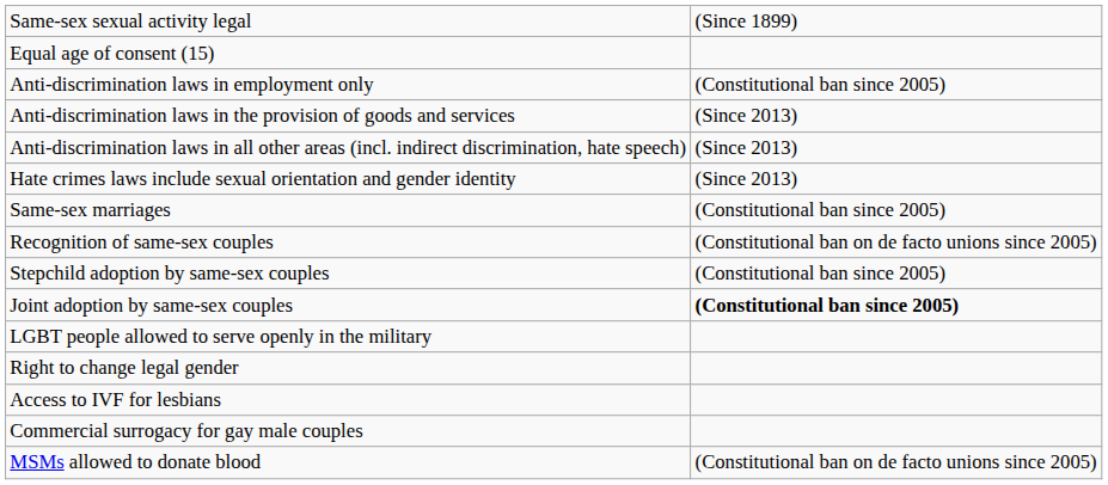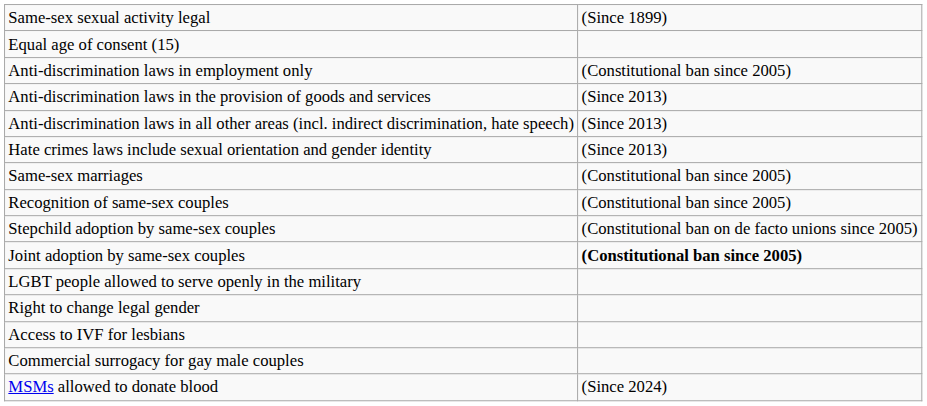 <table class="wikitable">
 <tr>
 <td>Same-sex sexual activity legal</td>
 <td> (Since 1899)</td>
 </tr>
 <tr>
 <td>Equal age of consent (15)</td>
 <td></td>
 </tr>
 <tr>
 <td>Anti-discrimination laws in employment only</td>
 <td> (Constitutional ban since 2005)</td>
 </tr>
 <tr>
 <td>Anti-discrimination laws in the provision of goods and services</td>
 <td> (Since 2013)</td>
 </tr>
 <tr>
 <td>Anti-discrimination laws in all other areas (incl. indirect discrimination, hate speech)</td>
 <td> (Since 2013)</td>
 </tr>
 <tr>
 <td>Hate crimes laws include sexual orientation and gender identity</td>
 <td> (Since 2013)</td>
 </tr>
 <tr>
 <td>Same-sex marriages</td>
 <td> (Constitutional ban since 2005)</td>
 </tr>
 <tr>
 <td>Recognition of same-sex couples</td>
-<td> (Constitutional ban on de facto unions since 2005)</td>
+<td> (Constitutional ban since 2005)</td>
 </tr>
 <tr>
 <td>Stepchild adoption by same-sex couples</td>
-<td> (Constitutional ban since 2005)</td>
+<td> (Constitutional ban on de facto unions since 2005)</td>
 </tr>
 <tr>
 <td>Joint adoption by same-sex couples</td>
 <td><strong> (Constitutional ban since 2005)</strong></td>
 </tr>
 <tr>
 <td>LGBT people allowed to serve openly in the military</td>
 <td></td>
 </tr>
 <tr>
 <td>Right to change legal gender</td>
 <td></td>
 </tr>
 <tr>
 <td>Access to IVF for lesbians</td>
 <td></td>
 </tr>
 <tr>
 <td>Commercial surrogacy for gay male couples</td>
 <td></td>
 </tr>
 <tr>
 <td><a href='#'>MSMs</a> allowed to donate blood</td>
-<td> (Constitutional ban on de facto unions since 2005)</td>
+<td> (Since 2024) </td>
 </tr>
 </table>
